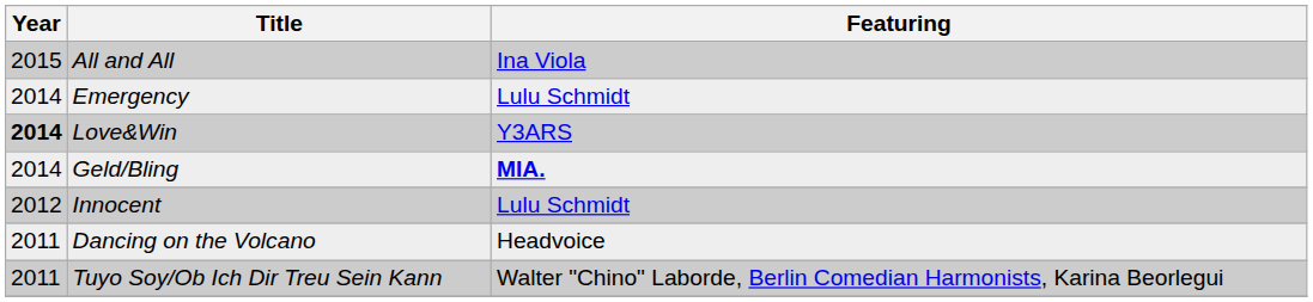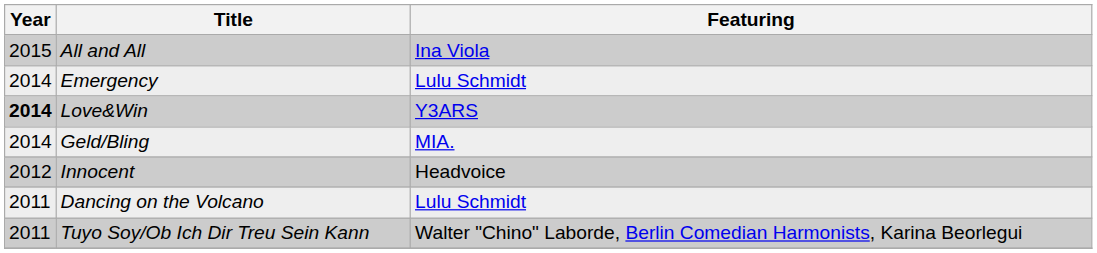 <table class="wikitable">
 <tr>
 <th style="width:2em">Year</th>
 <th style="width:18em">Title</th>
 <th style="width:35em">Featuring</th>
 </tr>
 <tr bgcolor="#cccccc">
 <td>2015</td>
 <td><em>All and All</em></td>
 <td><a href='#'>Ina Viola</a></td>
 </tr>
 <tr bgcolor="#eeeeee">
 <td>2014</td>
 <td><em>Emergency</em></td>
 <td><a href='#'>Lulu Schmidt</a></td>
 </tr>
 <tr bgcolor="#cccccc">
 <td><strong>2014</strong></td>
 <td><em>Love&Win</em></td>
 <td><a href='#'>Y3ARS</a></td>
 </tr>
 <tr bgcolor="#eeeeee">
 <td>2014</td>
 <td><em>Geld/Bling</em></td>
-<td><strong><a href='#'>MIA.</a></strong></td>
+<td><a href='#'>MIA.</a></td>
 </tr>
 <tr bgcolor="#cccccc">
 <td>2012</td>
 <td><em>Innocent</em></td>
-<td><a href='#'>Lulu Schmidt</a></td>
+<td>Headvoice</td>
 </tr>
 <tr bgcolor="#eeeeee">
 <td>2011</td>
 <td><em>Dancing on the Volcano</em></td>
-<td>Headvoice</td>
+<td><a href='#'>Lulu Schmidt</a></td>
 </tr>
 <tr bgcolor="#cccccc">
 <td>2011</td>
 <td><em>Tuyo Soy/Ob Ich Dir Treu Sein Kann</em></td>
 <td>Walter "Chino" Laborde, <a href='#'>Berlin Comedian Harmonists</a>, Karina Beorlegui</td>
 </tr>
 <tr bgcolor="#eeeeee">
 </tr>
 </table>
